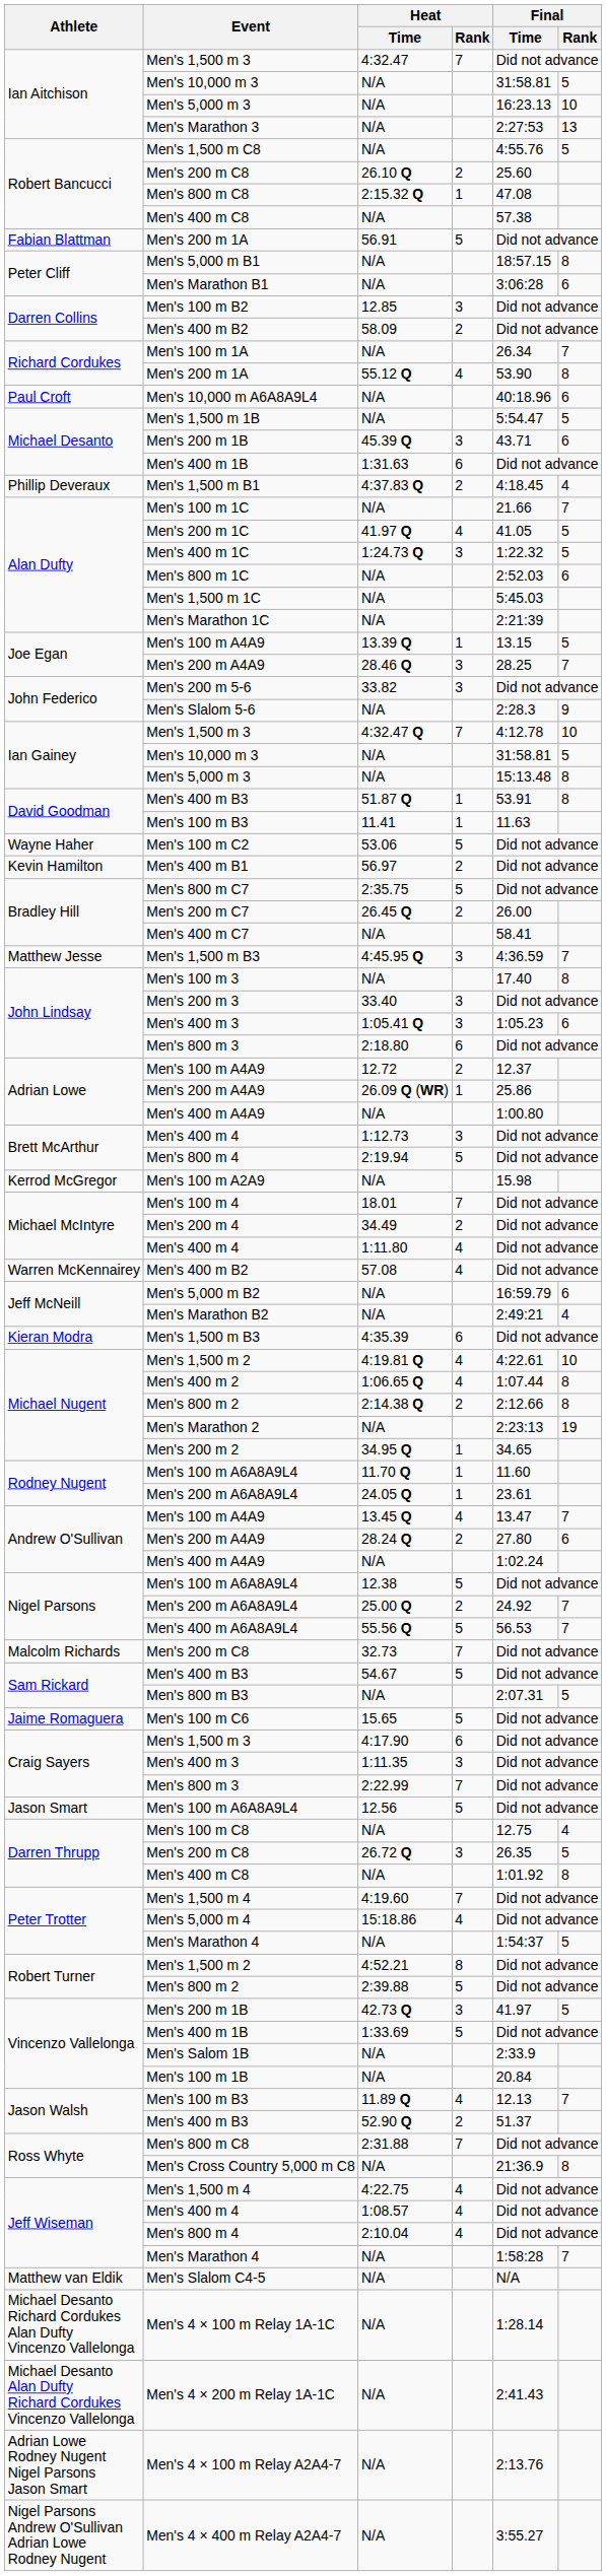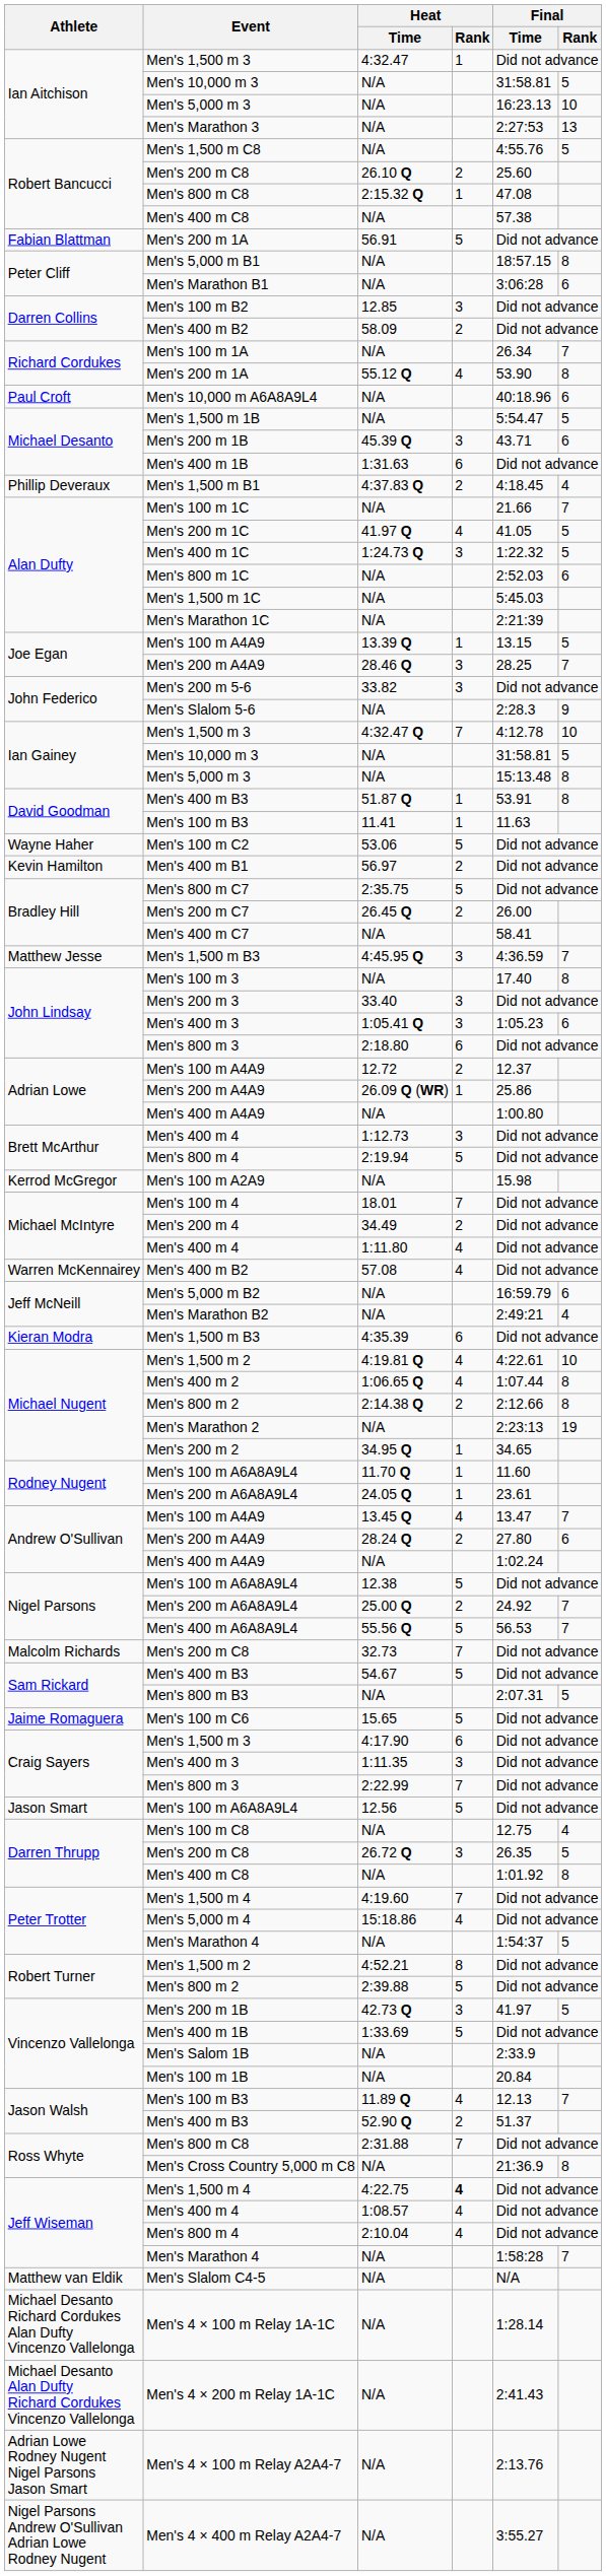 <table class="wikitable">
 <tr>
 <th rowspan="2">Athlete</th>
 <th rowspan="2">Event</th>
 <th colspan="2">Heat</th>
 <th colspan="2">Final</th>
 </tr>
 <tr>
 <th>Time</th>
 <th>Rank</th>
 <th>Time</th>
 <th>Rank</th>
 </tr>
 <tr>
 <td rowspan="4">Ian Aitchison</td>
 <td>Men's 1,500 m 3</td>
 <td>4:32.47</td>
-<td>7</td>
+<td>1</td>
 <td colspan="2">Did not advance</td>
 </tr>
 <tr>
 <td>Men's 10,000 m 3</td>
 <td>N/A</td>
 <td></td>
 <td>31:58.81</td>
 <td>5</td>
 </tr>
 <tr>
 <td>Men's 5,000 m 3</td>
 <td>N/A</td>
 <td></td>
 <td>16:23.13</td>
 <td>10</td>
 </tr>
 <tr>
 <td>Men's Marathon 3</td>
 <td>N/A</td>
 <td></td>
 <td>2:27:53</td>
 <td>13</td>
 </tr>
 <tr>
 <td rowspan="4">Robert Bancucci</td>
 <td>Men's 1,500 m C8</td>
 <td>N/A</td>
 <td></td>
 <td>4:55.76</td>
 <td>5</td>
 </tr>
 <tr>
 <td>Men's 200 m C8</td>
 <td>26.10 <strong>Q</strong></td>
 <td>2</td>
 <td>25.60</td>
 <td></td>
 </tr>
 <tr>
 <td>Men's 800 m C8</td>
 <td>2:15.32 <strong>Q</strong></td>
 <td>1</td>
 <td>47.08</td>
 <td></td>
 </tr>
 <tr>
 <td>Men's 400 m C8</td>
 <td>N/A</td>
 <td></td>
 <td>57.38</td>
 <td></td>
 </tr>
 <tr>
 <td><a href='#'>Fabian Blattman</a></td>
 <td>Men's 200 m 1A</td>
 <td>56.91</td>
 <td>5</td>
 <td colspan="2">Did not advance</td>
 </tr>
 <tr>
 <td rowspan="2">Peter Cliff</td>
 <td>Men's 5,000 m B1</td>
 <td>N/A</td>
 <td></td>
 <td>18:57.15</td>
 <td>8</td>
 </tr>
 <tr>
 <td>Men's Marathon B1</td>
 <td>N/A</td>
 <td></td>
 <td>3:06:28</td>
 <td>6</td>
 </tr>
 <tr>
 <td rowspan="2"><a href='#'>Darren Collins</a></td>
 <td>Men's 100 m B2</td>
 <td>12.85</td>
 <td>3</td>
 <td colspan="2">Did not advance</td>
 </tr>
 <tr>
 <td>Men's 400 m B2</td>
 <td>58.09</td>
 <td>2</td>
 <td colspan="2">Did not advance</td>
 </tr>
 <tr>
 <td rowspan="2"><a href='#'>Richard Cordukes</a></td>
 <td>Men's 100 m 1A</td>
 <td>N/A</td>
 <td></td>
 <td>26.34</td>
 <td>7</td>
 </tr>
 <tr>
 <td>Men's 200 m 1A</td>
 <td>55.12 <strong>Q</strong></td>
 <td>4</td>
 <td>53.90</td>
 <td>8</td>
 </tr>
 <tr>
 <td><a href='#'>Paul Croft</a></td>
 <td>Men's 10,000 m A6A8A9L4</td>
 <td>N/A</td>
 <td></td>
 <td>40:18.96</td>
 <td>6</td>
 </tr>
 <tr>
 <td rowspan="3"><a href='#'>Michael Desanto</a></td>
 <td>Men's 1,500 m 1B</td>
 <td>N/A</td>
 <td></td>
 <td>5:54.47</td>
 <td>5</td>
 </tr>
 <tr>
 <td>Men's 200 m 1B</td>
 <td>45.39 <strong>Q</strong></td>
 <td>3</td>
 <td>43.71</td>
 <td>6</td>
 </tr>
 <tr>
 <td>Men's 400 m 1B</td>
 <td>1:31.63</td>
 <td>6</td>
 <td colspan="2">Did not advance</td>
 </tr>
 <tr>
 <td>Phillip Deveraux</td>
 <td>Men's 1,500 m B1</td>
 <td>4:37.83 <strong>Q</strong></td>
 <td>2</td>
 <td>4:18.45</td>
 <td>4</td>
 </tr>
 <tr>
 <td rowspan="6"><a href='#'>Alan Dufty</a></td>
 <td>Men's 100 m 1C</td>
 <td>N/A</td>
 <td></td>
 <td>21.66</td>
 <td>7</td>
 </tr>
 <tr>
 <td>Men's 200 m 1C</td>
 <td>41.97 <strong>Q</strong></td>
 <td>4</td>
 <td>41.05</td>
 <td>5</td>
 </tr>
 <tr>
 <td>Men's 400 m 1C</td>
 <td>1:24.73 <strong>Q</strong></td>
 <td>3</td>
 <td>1:22.32</td>
 <td>5</td>
 </tr>
 <tr>
 <td>Men's 800 m 1C</td>
 <td>N/A</td>
 <td></td>
 <td>2:52.03</td>
 <td>6</td>
 </tr>
 <tr>
 <td>Men's 1,500 m 1C</td>
 <td>N/A</td>
 <td></td>
 <td>5:45.03</td>
 <td></td>
 </tr>
 <tr>
 <td>Men's Marathon 1C</td>
 <td>N/A</td>
 <td></td>
 <td>2:21:39</td>
 <td></td>
 </tr>
 <tr>
 <td rowspan="2">Joe Egan</td>
 <td>Men's 100 m A4A9</td>
 <td>13.39 <strong>Q</strong></td>
 <td>1</td>
 <td>13.15</td>
 <td>5</td>
 </tr>
 <tr>
 <td>Men's 200 m A4A9</td>
 <td>28.46 <strong>Q</strong></td>
 <td>3</td>
 <td>28.25</td>
 <td>7</td>
 </tr>
 <tr>
 <td rowspan="2">John Federico</td>
 <td>Men's 200 m 5-6</td>
 <td>33.82</td>
 <td>3</td>
 <td colspan="2">Did not advance</td>
 </tr>
 <tr>
 <td>Men's Slalom 5-6</td>
 <td>N/A</td>
 <td></td>
 <td>2:28.3</td>
 <td>9</td>
 </tr>
 <tr>
 <td rowspan="3">Ian Gainey</td>
 <td>Men's 1,500 m 3</td>
 <td>4:32.47 <strong>Q</strong></td>
 <td>7</td>
 <td>4:12.78</td>
 <td>10</td>
 </tr>
 <tr>
 <td>Men's 10,000 m 3</td>
 <td>N/A</td>
 <td></td>
 <td>31:58.81</td>
 <td>5</td>
 </tr>
 <tr>
 <td>Men's 5,000 m 3</td>
 <td>N/A</td>
 <td></td>
 <td>15:13.48</td>
 <td>8</td>
 </tr>
 <tr>
 <td rowspan="2"><a href='#'>David Goodman</a></td>
 <td>Men's 400 m B3</td>
 <td>51.87 <strong>Q</strong></td>
 <td>1</td>
 <td>53.91</td>
 <td>8</td>
 </tr>
 <tr>
 <td>Men's 100 m B3</td>
 <td>11.41</td>
 <td>1</td>
 <td>11.63</td>
 <td></td>
 </tr>
 <tr>
 <td>Wayne Haher</td>
 <td>Men's 100 m C2</td>
 <td>53.06</td>
 <td>5</td>
 <td colspan="2">Did not advance</td>
 </tr>
 <tr>
 <td>Kevin Hamilton</td>
 <td>Men's 400 m B1</td>
 <td>56.97</td>
 <td>2</td>
 <td colspan="2">Did not advance</td>
 </tr>
 <tr>
 <td rowspan="3">Bradley Hill</td>
 <td>Men's 800 m C7</td>
 <td>2:35.75</td>
 <td>5</td>
 <td colspan="2">Did not advance</td>
 </tr>
 <tr>
 <td>Men's 200 m C7</td>
 <td>26.45 <strong>Q</strong></td>
 <td>2</td>
 <td>26.00</td>
 <td></td>
 </tr>
 <tr>
 <td>Men's 400 m C7</td>
 <td>N/A</td>
 <td></td>
 <td>58.41</td>
 <td></td>
 </tr>
 <tr>
 <td>Matthew Jesse</td>
 <td>Men's 1,500 m B3</td>
 <td>4:45.95 <strong>Q</strong></td>
 <td>3</td>
 <td>4:36.59</td>
 <td>7</td>
 </tr>
 <tr>
 <td rowspan="4"><a href='#'>John Lindsay</a></td>
 <td>Men's 100 m 3</td>
 <td>N/A</td>
 <td></td>
 <td>17.40</td>
 <td>8</td>
 </tr>
 <tr>
 <td>Men's 200 m 3</td>
 <td>33.40</td>
 <td>3</td>
 <td colspan="2">Did not advance</td>
 </tr>
 <tr>
 <td>Men's 400 m 3</td>
 <td>1:05.41 <strong>Q</strong></td>
 <td>3</td>
 <td>1:05.23</td>
 <td>6</td>
 </tr>
 <tr>
 <td>Men's 800 m 3</td>
 <td>2:18.80</td>
 <td>6</td>
 <td colspan="2">Did not advance</td>
 </tr>
 <tr>
 <td rowspan="3">Adrian Lowe</td>
 <td>Men's 100 m A4A9</td>
 <td>12.72</td>
 <td>2</td>
 <td>12.37</td>
 <td></td>
 </tr>
 <tr>
 <td>Men's 200 m A4A9</td>
 <td>26.09 <strong>Q</strong> (<strong>WR</strong>)</td>
 <td>1</td>
 <td>25.86</td>
 <td></td>
 </tr>
 <tr>
 <td>Men's 400 m A4A9</td>
 <td>N/A</td>
 <td></td>
 <td>1:00.80</td>
 <td></td>
 </tr>
 <tr>
 <td rowspan="2">Brett McArthur</td>
 <td>Men's 400 m 4</td>
 <td>1:12.73</td>
 <td>3</td>
 <td colspan="2">Did not advance</td>
 </tr>
 <tr>
 <td>Men's 800 m 4</td>
 <td>2:19.94</td>
 <td>5</td>
 <td colspan="2">Did not advance</td>
 </tr>
 <tr>
 <td>Kerrod McGregor</td>
 <td>Men's 100 m A2A9</td>
 <td>N/A</td>
 <td></td>
 <td>15.98</td>
 <td></td>
 </tr>
 <tr>
 <td rowspan="3">Michael McIntyre</td>
 <td>Men's 100 m 4</td>
 <td>18.01</td>
 <td>7</td>
 <td colspan="2">Did not advance</td>
 </tr>
 <tr>
 <td>Men's 200 m 4</td>
 <td>34.49</td>
 <td>2</td>
 <td colspan="2">Did not advance</td>
 </tr>
 <tr>
 <td>Men's 400 m 4</td>
 <td>1:11.80</td>
 <td>4</td>
 <td colspan="2">Did not advance</td>
 </tr>
 <tr>
 <td>Warren McKennairey</td>
 <td>Men's 400 m B2</td>
 <td>57.08</td>
 <td>4</td>
 <td colspan="2">Did not advance</td>
 </tr>
 <tr>
 <td rowspan="2">Jeff McNeill</td>
 <td>Men's 5,000 m B2</td>
 <td>N/A</td>
 <td></td>
 <td>16:59.79</td>
 <td>6</td>
 </tr>
 <tr>
 <td>Men's Marathon B2</td>
 <td>N/A</td>
 <td></td>
 <td>2:49:21</td>
 <td>4</td>
 </tr>
 <tr>
 <td><a href='#'>Kieran Modra</a></td>
 <td>Men's 1,500 m B3</td>
 <td>4:35.39</td>
 <td>6</td>
 <td colspan="2">Did not advance</td>
 </tr>
 <tr>
 <td rowspan="5"><a href='#'>Michael Nugent</a></td>
 <td>Men's 1,500 m 2</td>
 <td>4:19.81 <strong>Q</strong></td>
 <td>4</td>
 <td>4:22.61</td>
 <td>10</td>
 </tr>
 <tr>
 <td>Men's 400 m 2</td>
 <td>1:06.65 <strong>Q</strong></td>
 <td>4</td>
 <td>1:07.44</td>
 <td>8</td>
 </tr>
 <tr>
 <td>Men's 800 m 2</td>
 <td>2:14.38 <strong>Q</strong></td>
 <td>2</td>
 <td>2:12.66</td>
 <td>8</td>
 </tr>
 <tr>
 <td>Men's Marathon 2</td>
 <td>N/A</td>
 <td></td>
 <td>2:23:13</td>
 <td>19</td>
 </tr>
 <tr>
 <td>Men's 200 m 2</td>
 <td>34.95 <strong>Q</strong></td>
 <td>1</td>
 <td>34.65</td>
 <td></td>
 </tr>
 <tr>
 <td rowspan="2"><a href='#'>Rodney Nugent</a></td>
 <td>Men's 100 m A6A8A9L4</td>
 <td>11.70 <strong>Q</strong></td>
 <td>1</td>
 <td>11.60</td>
 <td></td>
 </tr>
 <tr>
 <td>Men's 200 m A6A8A9L4</td>
 <td>24.05 <strong>Q</strong></td>
 <td>1</td>
 <td>23.61</td>
 <td></td>
 </tr>
 <tr>
 <td rowspan="3">Andrew O'Sullivan</td>
 <td>Men's 100 m A4A9</td>
 <td>13.45 <strong>Q</strong></td>
 <td>4</td>
 <td>13.47</td>
 <td>7</td>
 </tr>
 <tr>
 <td>Men's 200 m A4A9</td>
 <td>28.24 <strong>Q</strong></td>
 <td>2</td>
 <td>27.80</td>
 <td>6</td>
 </tr>
 <tr>
 <td>Men's 400 m A4A9</td>
 <td>N/A</td>
 <td></td>
 <td>1:02.24</td>
 <td></td>
 </tr>
 <tr>
 <td rowspan="3">Nigel Parsons</td>
 <td>Men's 100 m A6A8A9L4</td>
 <td>12.38</td>
 <td>5</td>
 <td colspan="2">Did not advance</td>
 </tr>
 <tr>
 <td>Men's 200 m A6A8A9L4</td>
 <td>25.00 <strong>Q</strong></td>
 <td>2</td>
 <td>24.92</td>
 <td>7</td>
 </tr>
 <tr>
 <td>Men's 400 m A6A8A9L4</td>
 <td>55.56 <strong>Q</strong></td>
 <td>5</td>
 <td>56.53</td>
 <td>7</td>
 </tr>
 <tr>
 <td>Malcolm Richards</td>
 <td>Men's 200 m C8</td>
 <td>32.73</td>
 <td>7</td>
 <td colspan="2">Did not advance</td>
 </tr>
 <tr>
 <td rowspan="2"><a href='#'>Sam Rickard</a></td>
 <td>Men's 400 m B3</td>
 <td>54.67</td>
 <td>5</td>
 <td colspan="2">Did not advance</td>
 </tr>
 <tr>
 <td>Men's 800 m B3</td>
 <td>N/A</td>
 <td></td>
 <td>2:07.31</td>
 <td>5</td>
 </tr>
 <tr>
 <td><a href='#'>Jaime Romaguera</a></td>
 <td>Men's 100 m C6</td>
 <td>15.65</td>
 <td>5</td>
 <td colspan="2">Did not advance</td>
 </tr>
 <tr>
 <td rowspan="3">Craig Sayers</td>
 <td>Men's 1,500 m 3</td>
 <td>4:17.90</td>
 <td>6</td>
 <td colspan="2">Did not advance</td>
 </tr>
 <tr>
 <td>Men's 400 m 3</td>
 <td>1:11.35</td>
 <td>3</td>
 <td colspan="2">Did not advance</td>
 </tr>
 <tr>
 <td>Men's 800 m 3</td>
 <td>2:22.99</td>
 <td>7</td>
 <td colspan="2">Did not advance</td>
 </tr>
 <tr>
 <td>Jason Smart</td>
 <td>Men's 100 m A6A8A9L4</td>
 <td>12.56</td>
 <td>5</td>
 <td colspan="2">Did not advance</td>
 </tr>
 <tr>
 <td rowspan="3"><a href='#'>Darren Thrupp</a></td>
 <td>Men's 100 m C8</td>
 <td>N/A</td>
 <td></td>
 <td>12.75</td>
 <td>4</td>
 </tr>
 <tr>
 <td>Men's 200 m C8</td>
 <td>26.72 <strong>Q</strong></td>
 <td>3</td>
 <td>26.35</td>
 <td>5</td>
 </tr>
 <tr>
 <td>Men's 400 m C8</td>
 <td>N/A</td>
 <td></td>
 <td>1:01.92</td>
 <td>8</td>
 </tr>
 <tr>
 <td rowspan="3"><a href='#'>Peter Trotter</a></td>
 <td>Men's 1,500 m 4</td>
 <td>4:19.60</td>
 <td>7</td>
 <td colspan="2">Did not advance</td>
 </tr>
 <tr>
 <td>Men's 5,000 m 4</td>
 <td>15:18.86</td>
 <td>4</td>
 <td colspan="2">Did not advance</td>
 </tr>
 <tr>
 <td>Men's Marathon 4</td>
 <td>N/A</td>
 <td></td>
 <td>1:54:37</td>
 <td>5</td>
 </tr>
 <tr>
 <td rowspan="2">Robert Turner</td>
 <td>Men's 1,500 m 2</td>
 <td>4:52.21</td>
 <td>8</td>
 <td colspan="2">Did not advance</td>
 </tr>
 <tr>
 <td>Men's 800 m 2</td>
 <td>2:39.88</td>
 <td>5</td>
 <td colspan="2">Did not advance</td>
 </tr>
 <tr>
 <td rowspan="4">Vincenzo Vallelonga</td>
 <td>Men's 200 m 1B</td>
 <td>42.73 <strong>Q</strong></td>
 <td>3</td>
 <td>41.97</td>
 <td>5</td>
 </tr>
 <tr>
 <td>Men's 400 m 1B</td>
 <td>1:33.69</td>
 <td>5</td>
 <td colspan="2">Did not advance</td>
 </tr>
 <tr>
 <td>Men's Salom 1B</td>
 <td>N/A</td>
 <td></td>
 <td>2:33.9</td>
 <td></td>
 </tr>
 <tr>
 <td>Men's 100 m 1B</td>
 <td>N/A</td>
 <td></td>
 <td>20.84</td>
 <td></td>
 </tr>
 <tr>
 <td rowspan="2">Jason Walsh</td>
 <td>Men's 100 m B3</td>
 <td>11.89 <strong>Q</strong></td>
 <td>4</td>
 <td>12.13</td>
 <td>7</td>
 </tr>
 <tr>
 <td>Men's 400 m B3</td>
 <td>52.90 <strong>Q</strong></td>
 <td>2</td>
 <td>51.37</td>
 <td></td>
 </tr>
 <tr>
 <td rowspan="2">Ross Whyte</td>
 <td>Men's 800 m C8</td>
 <td>2:31.88</td>
 <td>7</td>
 <td colspan="2">Did not advance</td>
 </tr>
 <tr>
 <td>Men's Cross Country 5,000 m C8</td>
 <td>N/A</td>
 <td></td>
 <td>21:36.9</td>
 <td>8</td>
 </tr>
 <tr>
 <td rowspan="4"><a href='#'>Jeff Wiseman</a></td>
 <td>Men's 1,500 m 4</td>
 <td>4:22.75</td>
-<td>4</td>
+<td><strong>4</strong></td>
 <td colspan="2">Did not advance</td>
 </tr>
 <tr>
 <td>Men's 400 m 4</td>
 <td>1:08.57</td>
 <td>4</td>
 <td colspan="2">Did not advance</td>
 </tr>
 <tr>
 <td>Men's 800 m 4</td>
 <td>2:10.04</td>
 <td>4</td>
 <td colspan="2">Did not advance</td>
 </tr>
 <tr>
 <td>Men's Marathon 4</td>
 <td>N/A</td>
 <td></td>
 <td>1:58:28</td>
 <td>7</td>
 </tr>
 <tr>
 <td>Matthew van Eldik</td>
 <td>Men's Slalom C4-5</td>
 <td>N/A</td>
 <td></td>
 <td>N/A</td>
 <td></td>
 </tr>
 <tr>
 <td>Michael Desanto<br>Richard Cordukes<br>Alan Dufty<br>Vincenzo Vallelonga</td>
 <td>Men's 4 × 100 m Relay 1A-1C</td>
 <td>N/A</td>
 <td></td>
 <td>1:28.14</td>
 <td></td>
 </tr>
 <tr>
 <td>Michael Desanto<br><a href='#'>Alan Dufty</a><br><a href='#'>Richard Cordukes</a><br>Vincenzo Vallelonga</td>
 <td>Men's 4 × 200 m Relay 1A-1C</td>
 <td>N/A</td>
 <td></td>
 <td>2:41.43</td>
 <td></td>
 </tr>
 <tr>
 <td>Adrian Lowe<br>Rodney Nugent<br>Nigel Parsons<br>Jason Smart</td>
 <td>Men's 4 × 100 m Relay A2A4-7</td>
 <td>N/A</td>
 <td></td>
 <td>2:13.76</td>
 <td></td>
 </tr>
 <tr>
 <td>Nigel Parsons<br>Andrew O'Sullivan<br>Adrian Lowe<br>Rodney Nugent</td>
 <td>Men's 4 × 400 m Relay A2A4-7</td>
 <td>N/A</td>
 <td></td>
 <td>3:55.27</td>
 <td></td>
 </tr>
 </table>
